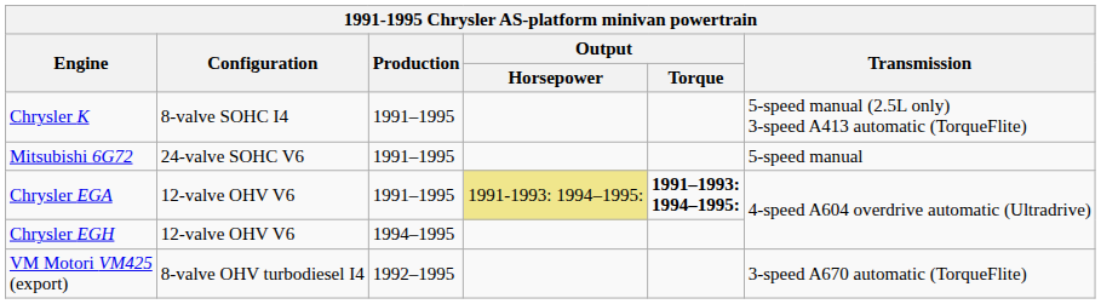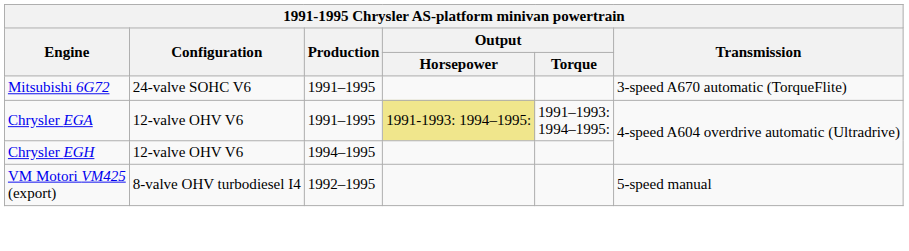 <table class="wikitable">
 <tr>
 <th colspan="6">1991-1995 Chrysler AS-platform minivan powertrain</th>
 </tr>
 <tr>
 <th rowspan="2">Engine</th>
 <th rowspan="2">Configuration</th>
 <th rowspan="2">Production</th>
 <th colspan="2">Output</th>
 <th rowspan="2">Transmission</th>
 </tr>
 <tr>
 <th>Horsepower</th>
 <th>Torque</th>
 </tr>
 <tr>
-<td><a href='#'>Chrysler <em>K</em></a></td>
-<td> 8-valve SOHC I4</td>
-<td>1991–1995</td>
-<td></td>
-<td></td>
-<td>5-speed manual (2.5L only)<br>3-speed A413 automatic (TorqueFlite)</td>
-</tr>
-<tr>
 <td><a href='#'>Mitsubishi <em>6G72</em></a></td>
 <td> 24-valve SOHC V6</td>
 <td>1991–1995</td>
 <td></td>
 <td></td>
-<td>5-speed manual</td>
+<td>3-speed A670 automatic (TorqueFlite)</td>
 </tr>
 <tr>
 <td><a href='#'>Chrysler <em>EGA</em></a></td>
 <td> 12-valve OHV V6</td>
 <td>1991–1995</td>
 <td style="background: khaki;">1991-1993: 1994–1995: </td>
-<td><strong>1991–1993: <br>1994–1995: </strong></td>
+<td>1991–1993: <br>1994–1995: </td>
 <td rowspan="2">4-speed A604 overdrive automatic (Ultradrive)</td>
 </tr>
 <tr>
 <td><a href='#'>Chrysler <em>EGH</em></a></td>
 <td> 12-valve OHV V6</td>
 <td>1994–1995</td>
 <td></td>
 <td></td>
 </tr>
 <tr>
 <td><a href='#'>VM Motori <em>VM425</em></a><br>(export)</td>
 <td> 8-valve OHV turbodiesel I4</td>
 <td>1992–1995</td>
 <td></td>
 <td></td>
-<td>3-speed A670 automatic (TorqueFlite)</td>
+<td>5-speed manual</td>
 </tr>
 </table>
